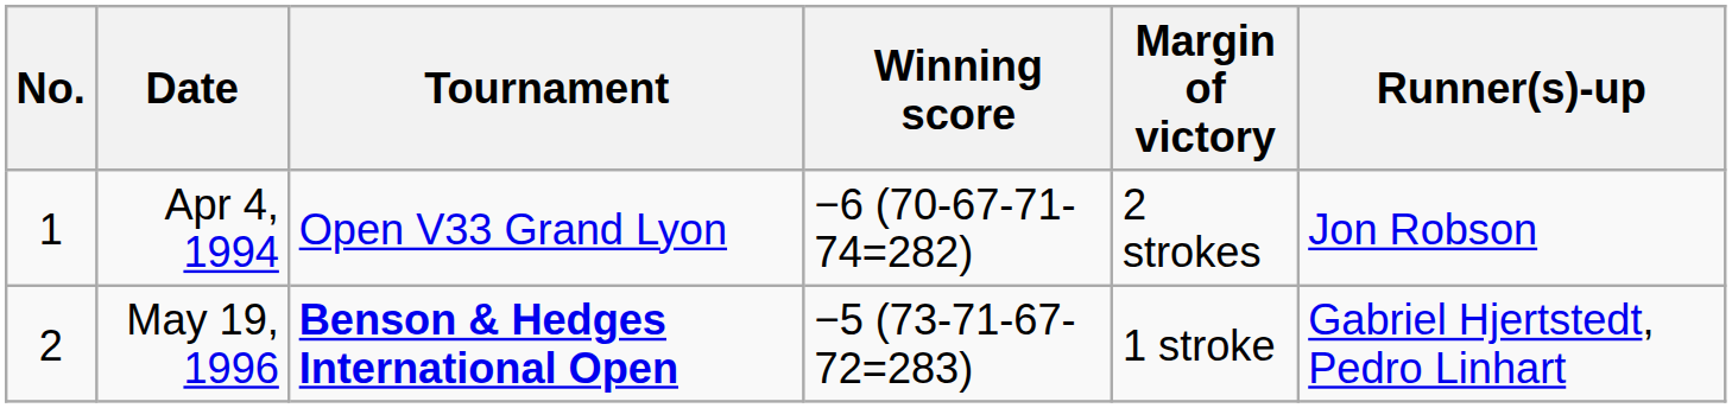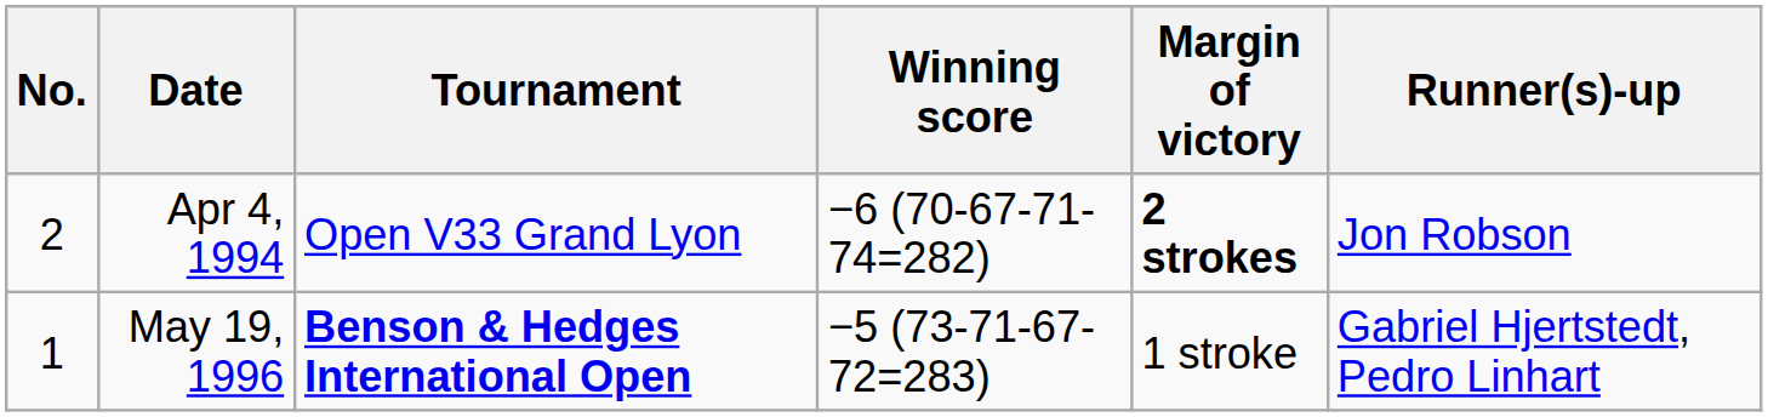 <table class="wikitable" style="font-size:95%;">
 <tr style="background:#eeeeee;">
 <th>No.</th>
 <th>Date</th>
 <th>Tournament</th>
 <th>Winning score</th>
 <th>Margin of<br>victory</th>
 <th>Runner(s)-up</th>
 </tr>
 <tr>
-<td align=center>1</td>
+<td align=center>2</td>
 <td align=right>Apr 4, <a href='#'>1994</a></td>
 <td><a href='#'>Open V33 Grand Lyon</a></td>
 <td>−6 (70-67-71-74=282)</td>
-<td>2 strokes</td>
+<td><strong>2 strokes</strong></td>
 <td> <a href='#'>Jon Robson</a></td>
 </tr>
 <tr>
-<td align=center>2</td>
+<td align=center>1</td>
 <td align=right>May 19, <a href='#'>1996</a></td>
 <td><strong><a href='#'>Benson & Hedges International Open</a></strong></td>
 <td>−5 (73-71-67-72=283)</td>
 <td>1 stroke</td>
 <td> <a href='#'>Gabriel Hjertstedt</a>,  <a href='#'>Pedro Linhart</a></td>
 </tr>
 </table>
